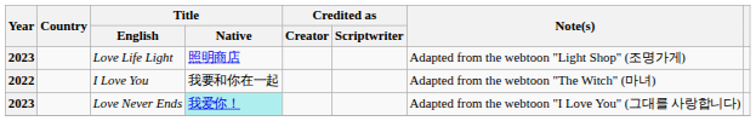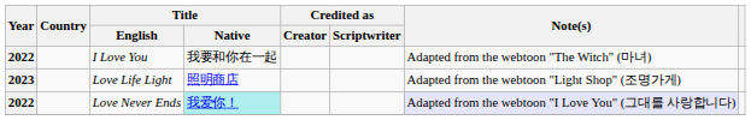 <table class="wikitable plainrowheaders sortable">
 <tr>
 <th scope="col" rowspan="2">Year</th>
 <th scope="col" rowspan="2">Country</th>
 <th scope="col" colspan="2">Title</th>
 <th scope="col" colspan="2">Credited as</th>
 <th scope="col" rowspan="2" class="unsortable">Note(s)</th>
 <th scope="col" rowspan="2" class="unsortable"></th>
 </tr>
 <tr>
 <th>English</th>
 <th>Native</th>
 <th>Creator</th>
 <th>Scriptwriter</th>
 </tr>
 <tr>
+<th scope="row">2022</th>
+<td></td>
+<td><em>I Love You</em></td>
+<td>我要和你在一起</td>
+<td></td>
+<td></td>
+<td>Adapted from the webtoon "The Witch" (마녀)</td>
+<td></td>
+</tr>
+<tr>
 <th scope="row">2023</th>
 <td></td>
 <td><em>Love Life Light</em></td>
 <td><a href='#'>照明商店</a></td>
 <td></td>
 <td></td>
 <td>Adapted from the webtoon "Light Shop" (조명가게)</td>
 <td></td>
 </tr>
 <tr>
 <th scope="row">2022</th>
-<td></td>
-<td><em>I Love You</em></td>
-<td>我要和你在一起</td>
-<td></td>
-<td></td>
-<td>Adapted from the webtoon "The Witch" (마녀)</td>
-<td></td>
-</tr>
-<tr>
-<th scope="row">2023</th>
 <td><br></td>
 <td><em>Love Never Ends</em></td>
 <td style="background: paleturquoise;"><a href='#'> 我爱你！</a></td>
 <td></td>
 <td></td>
-<td>Adapted from the webtoon "I Love You" (그대를 사랑합니다)</td>
+<td style="background: lavender;">Adapted from the webtoon "I Love You" (그대를 사랑합니다)</td>
 <td></td>
 </tr>
 <tr>
 </tr>
 </table>
